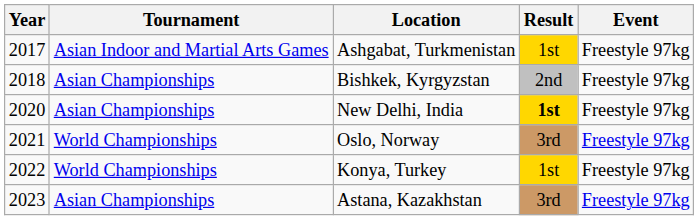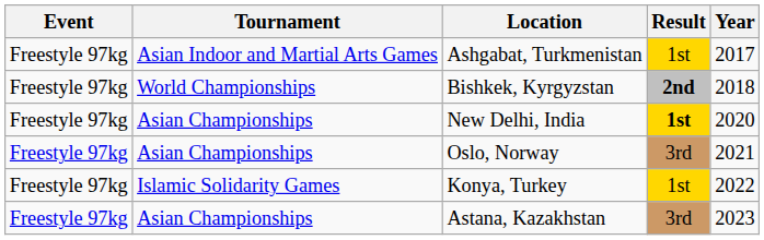 <table class="wikitable" style="font-size:95%;">
 <tr>
-<th>Year</th>
+<th>Event</th>
 <th>Tournament</th>
 <th>Location</th>
 <th>Result</th>
-<th>Event</th>
+<th>Year</th>
 </tr>
 <tr>
-<td>2017</td>
+<td>Freestyle 97kg</td>
 <td><a href='#'>Asian Indoor and Martial Arts Games</a></td>
 <td>Ashgabat, Turkmenistan</td>
 <td align="center" bgcolor="gold">1st</td>
-<td>Freestyle 97kg</td>
+<td>2017</td>
 </tr>
 <tr>
+<td>Freestyle 97kg</td>
+<td><a href='#'>World Championships</a></td>
+<td>Bishkek, Kyrgyzstan</td>
+<td align="center" bgcolor="silver"><strong>2nd</strong></td>
 <td>2018</td>
-<td><a href='#'>Asian Championships</a></td>
-<td>Bishkek, Kyrgyzstan</td>
-<td align="center" bgcolor="silver">2nd</td>
-<td>Freestyle 97kg</td>
 </tr>
 <tr>
-<td>2020</td>
+<td>Freestyle 97kg</td>
 <td><a href='#'>Asian Championships</a></td>
 <td>New Delhi, India</td>
 <td align="center" bgcolor="gold"><strong>1st</strong></td>
-<td>Freestyle 97kg</td>
+<td>2020</td>
 </tr>
 <tr>
-<td>2021</td>
-<td><a href='#'>World Championships</a></td>
+<td><a href='#'>Freestyle 97kg</a></td>
+<td><a href='#'>Asian Championships</a></td>
 <td>Oslo, Norway</td>
 <td align="center" bgcolor="cc9966">3rd</td>
-<td><a href='#'>Freestyle 97kg</a></td>
+<td>2021</td>
 </tr>
 <tr>
-<td>2022</td>
-<td><a href='#'>World Championships</a></td>
+<td>Freestyle 97kg</td>
+<td><a href='#'>Islamic Solidarity Games</a></td>
 <td>Konya, Turkey</td>
 <td align="center" bgcolor="gold">1st</td>
-<td>Freestyle 97kg</td>
+<td>2022</td>
 </tr>
 <tr>
-<td>2023</td>
+<td><a href='#'>Freestyle 97kg</a></td>
 <td><a href='#'>Asian Championships</a></td>
 <td>Astana, Kazakhstan</td>
 <td align="center" bgcolor="cc9966">3rd</td>
-<td><a href='#'>Freestyle 97kg</a></td>
+<td>2023</td>
 </tr>
 </table>
